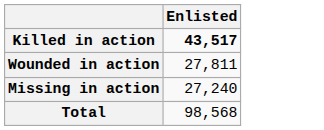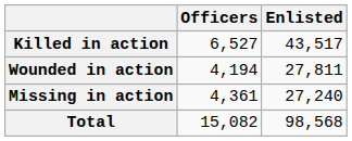 <table class="wikitable" style=text-align:right;>
 <tr>
 <th></th>
+<th>Officers</th>
 <th>Enlisted</th>
 </tr>
 <tr>
 <th>Killed in action</th>
-<td><strong>43,517</strong></td>
+<td>6,527</td>
+<td>43,517</td>
 </tr>
 <tr>
 <th>Wounded in action</th>
+<td>4,194</td>
 <td>27,811</td>
 </tr>
 <tr>
 <th>Missing in action</th>
+<td>4,361</td>
 <td>27,240</td>
 </tr>
 <tr>
 <th>Total</th>
+<td>15,082</td>
 <td>98,568</td>
 </tr>
 </table>
